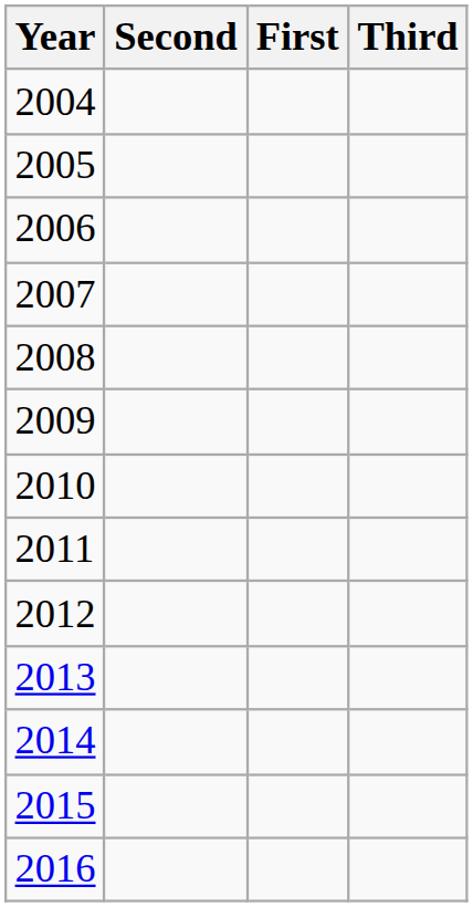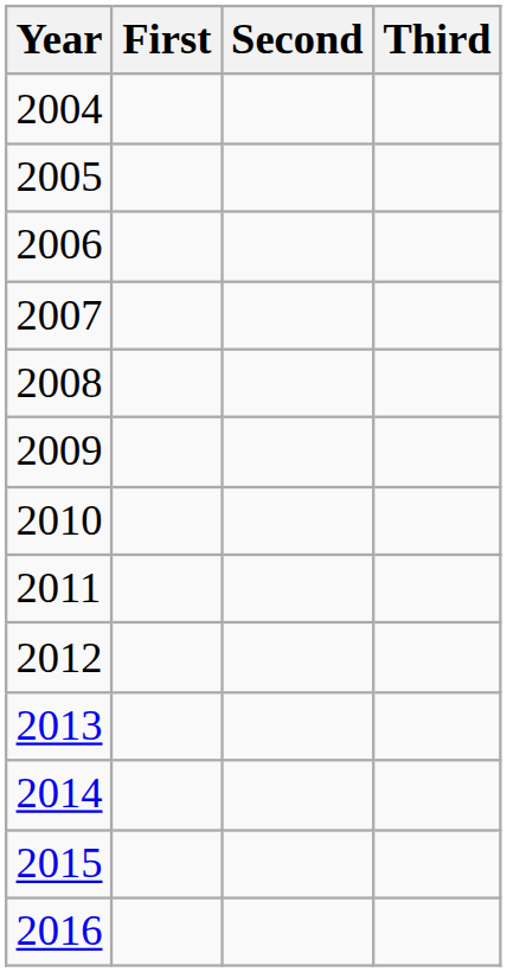 <table class = "wikitable sortable">
 <tr>
 <th>Year</th>
+<th>First</th>
 <th>Second</th>
-<th>First</th>
 <th>Third</th>
 </tr>
 <tr>
 <td>2004</td>
 <td></td>
 <td></td>
 <td></td>
 </tr>
 <tr>
 <td>2005</td>
 <td></td>
 <td></td>
 <td></td>
 </tr>
 <tr>
 <td>2006</td>
 <td></td>
 <td></td>
 <td></td>
 </tr>
 <tr>
 <td>2007</td>
 <td></td>
 <td></td>
 <td></td>
 </tr>
 <tr>
 <td>2008</td>
 <td></td>
 <td></td>
 <td></td>
 </tr>
 <tr>
 <td>2009</td>
 <td></td>
 <td></td>
 <td></td>
 </tr>
 <tr>
 <td>2010</td>
 <td></td>
 <td></td>
 <td></td>
 </tr>
 <tr>
 <td>2011</td>
 <td></td>
 <td></td>
 <td></td>
 </tr>
 <tr>
 <td>2012</td>
 <td></td>
 <td></td>
 <td></td>
 </tr>
 <tr>
 <td><a href='#'>2013</a></td>
 <td></td>
 <td></td>
 <td></td>
 </tr>
 <tr>
 <td><a href='#'>2014</a></td>
 <td></td>
 <td></td>
 <td></td>
 </tr>
 <tr>
 <td><a href='#'>2015</a></td>
 <td></td>
 <td></td>
 <td></td>
 </tr>
 <tr>
 <td><a href='#'>2016</a></td>
 <td></td>
 <td></td>
 <td></td>
 </tr>
 </table>
